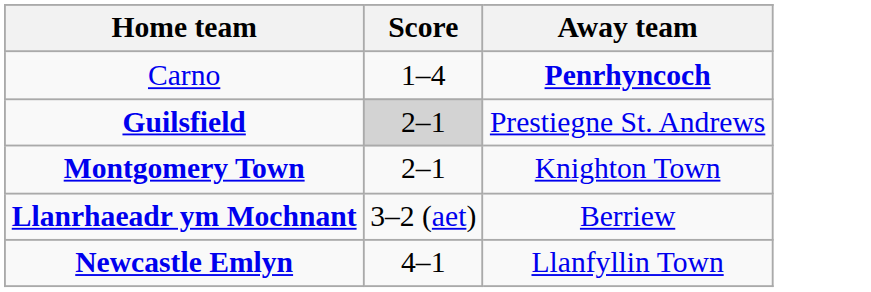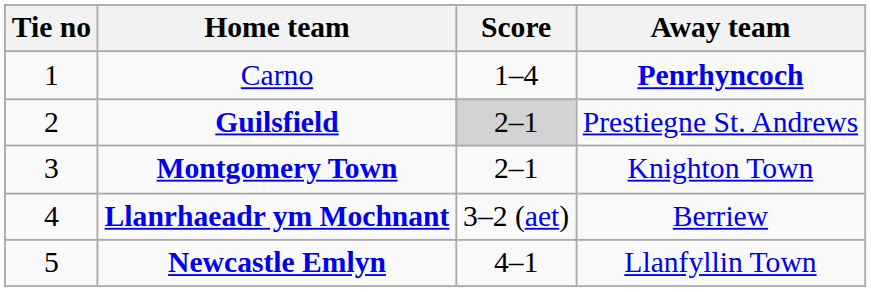 <table class="wikitable" style="text-align: center">
 <tr>
+<th>Tie no</th>
 <th>Home team</th>
 <th>Score</th>
 <th>Away team</th>
 </tr>
 <tr>
+<td>1</td>
 <td><a href='#'>Carno</a></td>
 <td>1–4</td>
 <td><strong><a href='#'>Penrhyncoch</a></strong></td>
 </tr>
 <tr>
+<td>2</td>
 <td><strong><a href='#'>Guilsfield</a></strong></td>
 <td style="background: lightgrey;">2–1</td>
 <td><a href='#'>Prestiegne St. Andrews</a></td>
 </tr>
 <tr>
+<td>3</td>
 <td><strong><a href='#'>Montgomery Town</a></strong></td>
 <td>2–1</td>
 <td><a href='#'>Knighton Town</a></td>
 </tr>
 <tr>
+<td>4</td>
 <td><strong><a href='#'>Llanrhaeadr ym Mochnant</a></strong></td>
 <td>3–2 (<a href='#'>aet</a>)</td>
 <td><a href='#'>Berriew</a></td>
 </tr>
 <tr>
+<td>5</td>
 <td><strong><a href='#'>Newcastle Emlyn</a></strong></td>
 <td>4–1</td>
 <td><a href='#'>Llanfyllin Town</a></td>
 </tr>
 </table>
